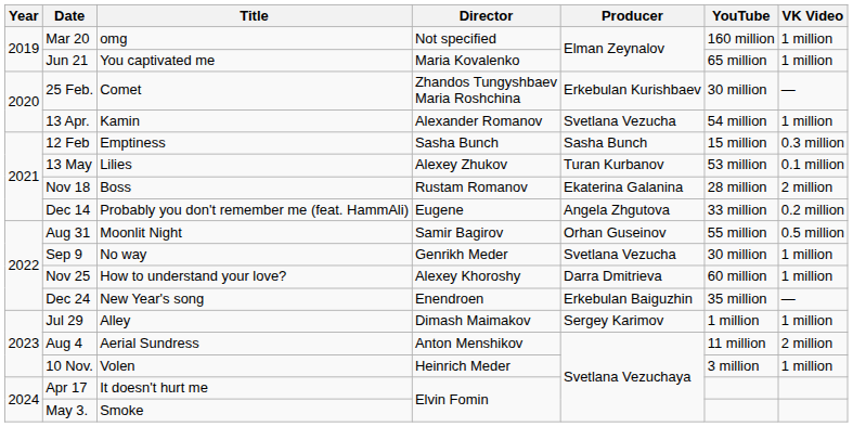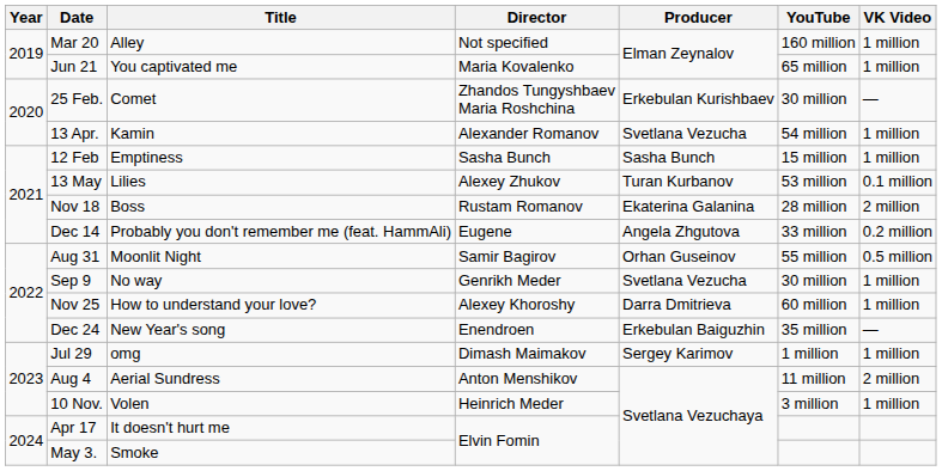 <table class="wikitable">
 <tr>
 <th>Year</th>
 <th>Date</th>
 <th>Title</th>
 <th>Director</th>
 <th>Producer</th>
 <th>YouTube</th>
 <th>VK Video</th>
 </tr>
 <tr>
 <td rowspan="2">2019</td>
 <td>Mar 20</td>
-<td>omg</td>
+<td>Alley</td>
 <td>Not specified</td>
 <td rowspan="2">Elman Zeynalov</td>
 <td>160 million</td>
 <td>1 million</td>
 </tr>
 <tr>
 <td>Jun 21</td>
 <td>You captivated me</td>
 <td>Maria Kovalenko</td>
 <td>65 million</td>
 <td>1 million</td>
 </tr>
 <tr>
 <td rowspan="2">2020</td>
 <td>25 Feb.</td>
 <td>Comet</td>
 <td>Zhandos Tungyshbaev<br>Maria Roshchina</td>
 <td>Erkebulan Kurishbaev</td>
 <td>30 million</td>
 <td>—</td>
 </tr>
 <tr>
 <td>13 Apr.</td>
 <td>Kamin</td>
 <td>Alexander Romanov</td>
 <td>Svetlana Vezucha</td>
 <td>54 million</td>
 <td>1 million</td>
 </tr>
 <tr>
 <td rowspan="4">2021</td>
 <td>12 Feb</td>
 <td>Emptiness</td>
 <td>Sasha Bunch</td>
 <td>Sasha Bunch</td>
 <td>15 million</td>
-<td>0.3 million</td>
+<td>1 million</td>
 </tr>
 <tr>
 <td>13 May</td>
 <td>Lilies</td>
 <td>Alexey Zhukov</td>
 <td>Turan Kurbanov</td>
 <td>53 million</td>
 <td>0.1 million</td>
 </tr>
 <tr>
 <td>Nov 18</td>
 <td>Boss</td>
 <td>Rustam Romanov</td>
 <td>Ekaterina Galanina</td>
 <td>28 million</td>
 <td>2 million</td>
 </tr>
 <tr>
 <td>Dec 14</td>
 <td>Probably you don't remember me (feat. HammAli)</td>
 <td>Eugene</td>
 <td>Angela Zhgutova</td>
 <td>33 million</td>
 <td>0.2 million</td>
 </tr>
 <tr>
 <td rowspan="4">2022</td>
 <td>Aug 31</td>
 <td>Moonlit Night</td>
 <td>Samir Bagirov</td>
 <td>Orhan Guseinov</td>
 <td>55 million</td>
 <td>0.5 million</td>
 </tr>
 <tr>
 <td>Sep 9</td>
 <td>No way</td>
 <td>Genrikh Meder</td>
 <td>Svetlana Vezucha</td>
 <td>30 million</td>
 <td>1 million</td>
 </tr>
 <tr>
 <td>Nov 25</td>
 <td>How to understand your love?</td>
 <td>Alexey Khoroshy</td>
 <td>Darra Dmitrieva</td>
 <td>60 million</td>
 <td>1 million</td>
 </tr>
 <tr>
 <td>Dec 24</td>
 <td>New Year's song</td>
 <td>Enendroen</td>
 <td>Erkebulan Baiguzhin</td>
 <td>35 million</td>
 <td>—</td>
 </tr>
 <tr>
 <td rowspan="3">2023</td>
 <td>Jul 29</td>
-<td>Alley</td>
+<td>omg</td>
 <td>Dimash Maimakov</td>
 <td>Sergey Karimov</td>
 <td>1 million</td>
 <td>1 million</td>
 </tr>
 <tr>
 <td>Aug 4</td>
 <td>Aerial Sundress</td>
 <td>Anton Menshikov</td>
 <td rowspan="4">Svetlana Vezuchaya</td>
 <td>11 million</td>
 <td>2 million</td>
 </tr>
 <tr>
 <td>10 Nov.</td>
 <td>Volen</td>
 <td>Heinrich Meder</td>
 <td>3 million</td>
 <td>1 million</td>
 </tr>
 <tr>
 <td rowspan="2">2024</td>
 <td>Apr 17</td>
 <td>It doesn't hurt me</td>
 <td rowspan="2">Elvin Fomin</td>
 <td></td>
 <td></td>
 </tr>
 <tr>
 <td>May 3.</td>
 <td>Smoke</td>
 <td></td>
 <td></td>
 </tr>
 </table>
